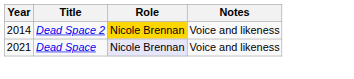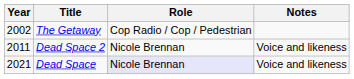 <table class="wikitable sortable">
 <tr>
 <th>Year</th>
 <th>Title</th>
 <th>Role</th>
 <th class="unsortable">Notes</th>
 </tr>
 <tr>
-<td>2014</td>
+<td>2002</td>
+<td><em><a href='#'>The Getaway</a></em></td>
+<td>Cop Radio / Cop / Pedestrian</td>
+<td></td>
+</tr>
+<tr>
+<td>2011</td>
 <td><em><a href='#'>Dead Space 2</a></em></td>
-<td style="background: gold;">Nicole Brennan</td>
+<td>Nicole Brennan</td>
 <td>Voice and likeness</td>
 </tr>
 <tr>
 <td>2021</td>
 <td><em><a href='#'>Dead Space</a></em></td>
 <td style="background: lavender;">Nicole Brennan</td>
 <td>Voice and likeness</td>
 </tr>
 </table>
